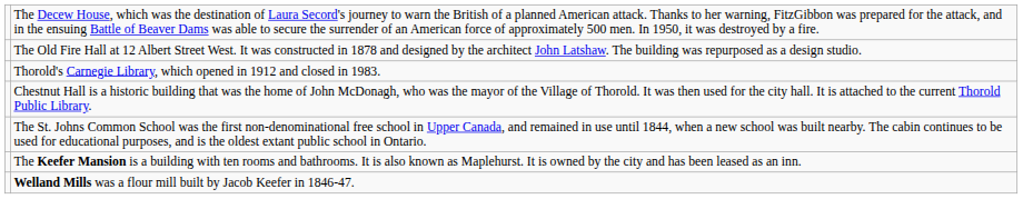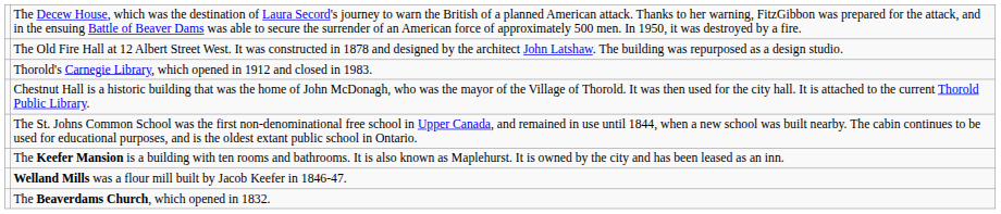 <table class="wikitable">
 <tr>
 <td></td>
 <td>The <a href='#'>Decew House</a>, which was the destination of <a href='#'>Laura Secord</a>'s journey to warn the British of a planned American attack. Thanks to her warning, FitzGibbon was prepared for the attack, and in the ensuing <a href='#'>Battle of Beaver Dams</a> was able to secure the surrender of an American force of approximately 500 men. In 1950, it was destroyed by a fire.</td>
 </tr>
 <tr>
 <td></td>
 <td>The Old Fire Hall at 12 Albert Street West. It was constructed in 1878 and designed by the architect <a href='#'>John Latshaw</a>. The building was repurposed as a design studio.</td>
 </tr>
 <tr>
 <td></td>
 <td>Thorold's <a href='#'>Carnegie Library</a>, which opened in 1912 and closed in 1983.</td>
 </tr>
 <tr>
 <td></td>
 <td>Chestnut Hall is a historic building that was the home of John McDonagh, who was the mayor of the Village of Thorold. It was then used for the city hall. It is attached to the current <a href='#'>Thorold Public Library</a>.</td>
 </tr>
 <tr>
 <td></td>
 <td>The St. Johns Common School was the first non-denominational free school in <a href='#'>Upper Canada</a>, and remained in use until 1844, when a new school was built nearby. The cabin continues to be used for educational purposes, and is the oldest extant public school in Ontario.</td>
 </tr>
 <tr>
 <td></td>
 <td>The <strong>Keefer Mansion</strong> is a building with ten rooms and bathrooms. It is also known as Maplehurst. It is owned by the city and has been leased as an inn.</td>
 </tr>
 <tr>
 <td></td>
 <td><strong>Welland Mills</strong> was a flour mill built by Jacob Keefer in 1846-47.</td>
 </tr>
+<tr>
+<td></td>
+<td>The <strong>Beaverdams Church</strong>, which opened in 1832.</td>
+</tr>
 </table>
